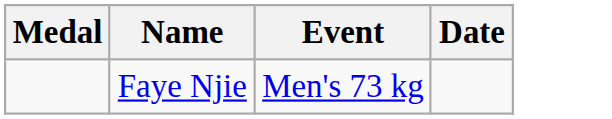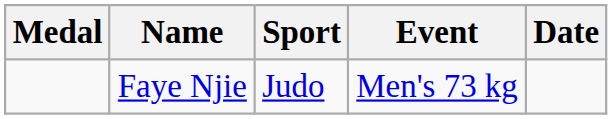 <table class="wikitable sortable" style="font-size: 95%;">
 <tr>
 <th>Medal</th>
 <th>Name</th>
+<th>Sport</th>
 <th>Event</th>
 <th>Date</th>
 </tr>
 <tr>
 <td></td>
 <td><a href='#'>Faye Njie</a></td>
+<td><a href='#'>Judo</a></td>
 <td><a href='#'>Men's 73 kg</a></td>
 <td></td>
 </tr>
 </table>
